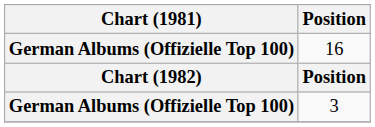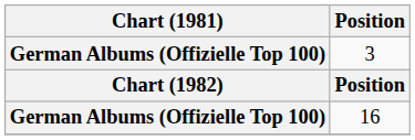 <table class="wikitable plainrowheaders" style="text-align:center">
 <tr>
 <th scope="col">Chart (1981)</th>
 <th scope="col">Position</th>
 </tr>
 <tr>
 <th scope="row">German Albums (Offizielle Top 100)</th>
-<td>16</td>
+<td>3</td>
 </tr>
 <tr>
 <th scope="col">Chart (1982)</th>
 <th scope="col">Position</th>
 </tr>
 <tr>
 <th scope="row">German Albums (Offizielle Top 100)</th>
-<td>3</td>
+<td>16</td>
 </tr>
 <tr>
 </tr>
 </table>
